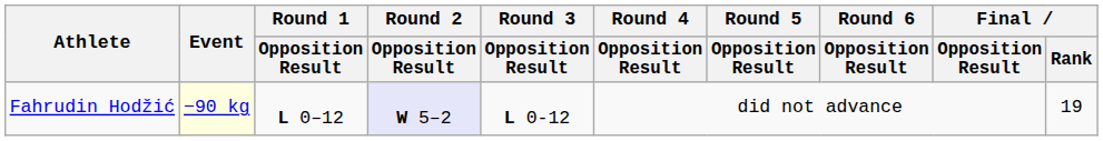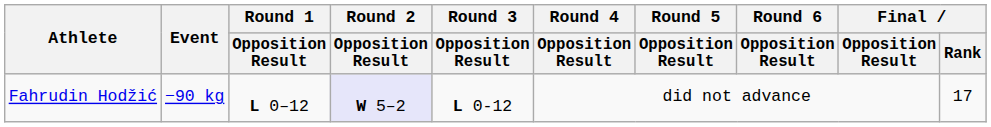 <table class="wikitable" style="font-size:90%">
 <tr>
 <th rowspan="2">Athlete</th>
 <th rowspan="2">Event</th>
 <th>Round 1</th>
 <th>Round 2</th>
 <th>Round 3</th>
 <th>Round 4</th>
 <th>Round 5</th>
 <th>Round 6</th>
 <th colspan=2>Final / </th>
 </tr>
 <tr style="font-size: 95%">
 <th>Opposition<br>Result</th>
 <th>Opposition<br>Result</th>
 <th>Opposition<br>Result</th>
 <th>Opposition<br>Result</th>
 <th>Opposition<br>Result</th>
 <th>Opposition<br>Result</th>
 <th>Opposition<br>Result</th>
 <th>Rank</th>
 </tr>
 <tr align=center>
 <td align=left><a href='#'>Fahrudin Hodžić</a></td>
-<td align=left style="background: lightyellow;"><a href='#'>−90 kg</a></td>
+<td align=left><a href='#'>−90 kg</a></td>
 <td><br><strong>L</strong> 0–12</td>
 <td style="background: lavender;"><br><strong>W</strong> 5–2</td>
 <td><br><strong>L</strong> 0-12</td>
 <td colspan=4>did not advance</td>
-<td>19</td>
+<td>17</td>
 </tr>
 </table>
